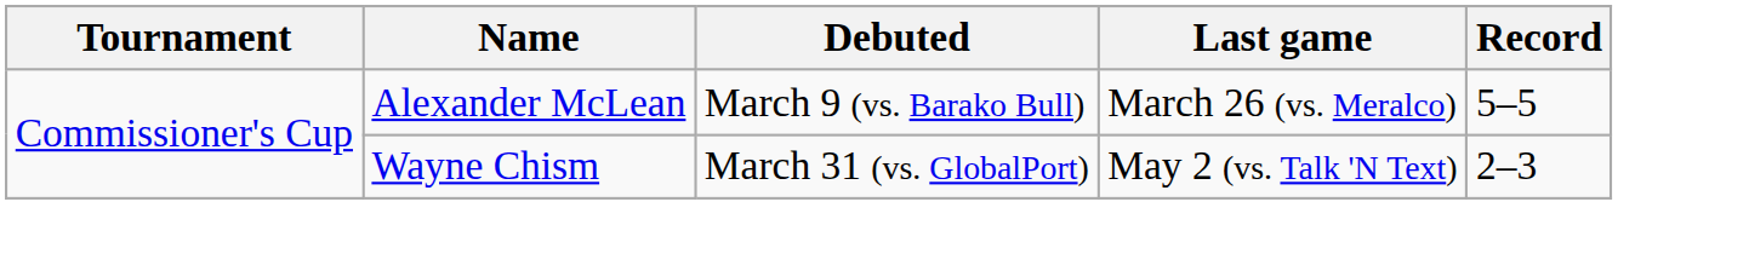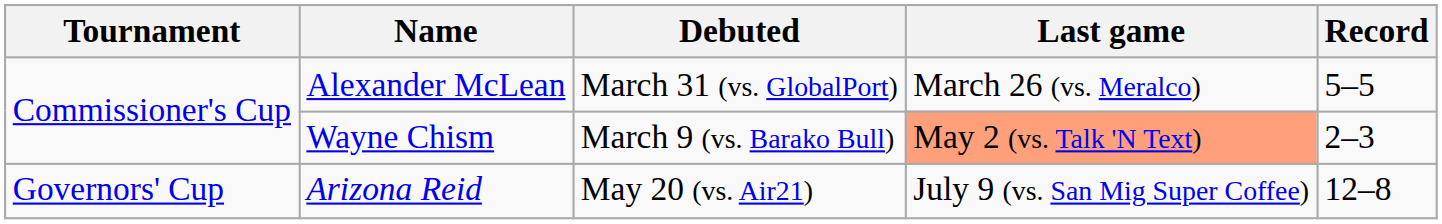 <table class="wikitable">
 <tr>
 <th>Tournament</th>
 <th>Name</th>
 <th>Debuted</th>
 <th>Last game</th>
 <th>Record</th>
 </tr>
 <tr>
 <td rowspan=2><a href='#'>Commissioner's Cup</a></td>
 <td><a href='#'>Alexander McLean</a></td>
-<td>March 9 <small>(vs. <a href='#'>Barako Bull</a>)</small></td>
+<td>March 31 <small>(vs. <a href='#'>GlobalPort</a>)</small></td>
 <td>March 26 <small>(vs. <a href='#'>Meralco</a>)</small></td>
 <td>5–5</td>
 </tr>
 <tr>
 <td><a href='#'>Wayne Chism</a></td>
-<td>March 31 <small>(vs. <a href='#'>GlobalPort</a>)</small></td>
-<td>May 2 <small>(vs. <a href='#'>Talk 'N Text</a>)</small></td>
+<td>March 9 <small>(vs. <a href='#'>Barako Bull</a>)</small></td>
+<td style="background: lightsalmon;">May 2 <small>(vs. <a href='#'>Talk 'N Text</a>)</small></td>
 <td>2–3</td>
 </tr>
+<tr>
+<td><a href='#'>Governors' Cup</a></td>
+<td><em><a href='#'>Arizona Reid</a></em></td>
+<td>May 20 <small>(vs. <a href='#'>Air21</a>)</small></td>
+<td>July 9 <small>(vs. <a href='#'>San Mig Super Coffee</a>)</small></td>
+<td>12–8</td>
+</tr>
 </table>
